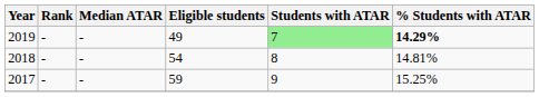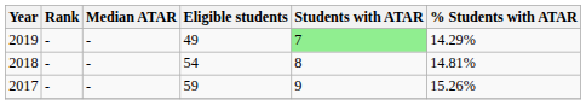 <table class="wikitable sortable">
 <tr>
 <th>Year</th>
 <th>Rank</th>
 <th>Median ATAR</th>
 <th>Eligible students</th>
 <th>Students with ATAR</th>
 <th>% Students with ATAR</th>
 </tr>
 <tr>
 <td>2019</td>
 <td>-</td>
 <td>-</td>
 <td>49</td>
 <td style="background: lightgreen;">7</td>
-<td><strong>14.29%</strong></td>
+<td>14.29%</td>
 </tr>
 <tr>
 <td>2018</td>
 <td>-</td>
 <td>-</td>
 <td>54</td>
 <td>8</td>
 <td>14.81%</td>
 </tr>
 <tr>
 <td>2017</td>
 <td>-</td>
 <td>-</td>
 <td>59</td>
 <td>9</td>
-<td>15.25%</td>
+<td>15.26%</td>
 </tr>
 <tr>
 </tr>
 </table>
